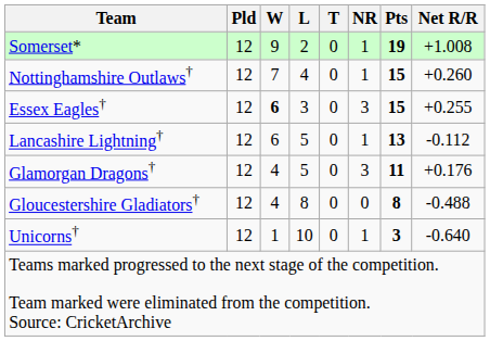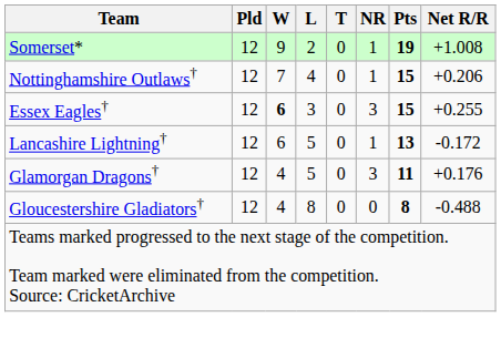 <table class="wikitable" style="text-align: center;">
 <tr>
 <th width=200>Team</th>
 <th width=20>Pld</th>
 <th width=20>W</th>
 <th width=20>L</th>
 <th width=20>T</th>
 <th width=20>NR</th>
 <th width=20>Pts</th>
 <th width=60>Net R/R</th>
 </tr>
 <tr style="background:#ccffcc;">
 <td align=left><a href='#'>Somerset</a>*</td>
 <td>12</td>
 <td>9</td>
 <td>2</td>
 <td>0</td>
 <td>1</td>
 <td><strong>19</strong></td>
 <td>+1.008</td>
 </tr>
 <tr>
 <td align=left><a href='#'>Nottinghamshire Outlaws</a><sup>†</sup></td>
 <td>12</td>
 <td>7</td>
 <td>4</td>
 <td>0</td>
 <td>1</td>
 <td><strong>15</strong></td>
-<td>+0.260</td>
+<td>+0.206</td>
 </tr>
 <tr>
 <td align=left><a href='#'>Essex Eagles</a><sup>†</sup></td>
 <td>12</td>
 <td><strong>6</strong></td>
 <td>3</td>
 <td>0</td>
 <td>3</td>
 <td><strong>15</strong></td>
 <td>+0.255</td>
 </tr>
 <tr>
 <td align=left><a href='#'>Lancashire Lightning</a><sup>†</sup></td>
 <td>12</td>
 <td>6</td>
 <td>5</td>
 <td>0</td>
 <td>1</td>
 <td><strong>13</strong></td>
-<td>-0.112</td>
+<td>-0.172</td>
 </tr>
 <tr>
 <td align=left><a href='#'>Glamorgan Dragons</a><sup>†</sup></td>
 <td>12</td>
 <td>4</td>
 <td>5</td>
 <td>0</td>
 <td>3</td>
 <td><strong>11</strong></td>
 <td>+0.176</td>
 </tr>
 <tr>
 <td align=left><a href='#'>Gloucestershire Gladiators</a><sup>†</sup></td>
 <td>12</td>
 <td>4</td>
 <td>8</td>
 <td>0</td>
 <td>0</td>
 <td><strong>8</strong></td>
 <td>-0.488</td>
 </tr>
 <tr>
-<td align=left><a href='#'>Unicorns</a><sup>†</sup></td>
-<td>12</td>
-<td>1</td>
-<td>10</td>
-<td>0</td>
-<td>1</td>
-<td><strong>3</strong></td>
-<td>-0.640</td>
-</tr>
-<tr>
 <td colspan="8" align="left">Teams marked  progressed to the next stage of the competition.<br><br>Team marked  were eliminated from the competition.<br>Source: CricketArchive</td>
 </tr>
 </table>
